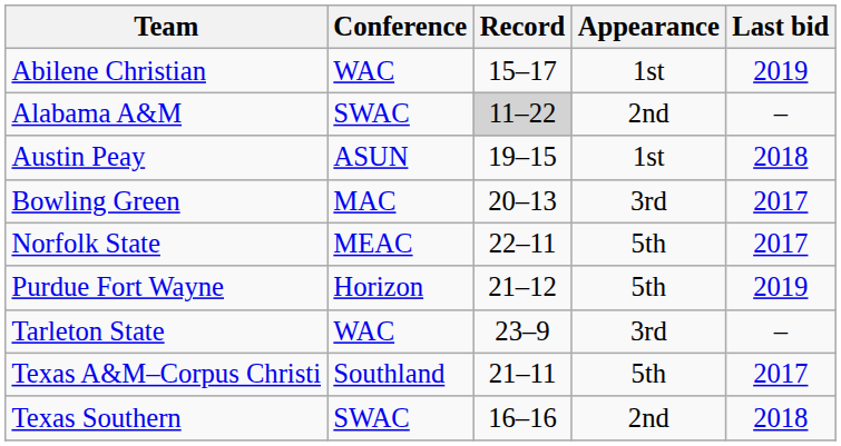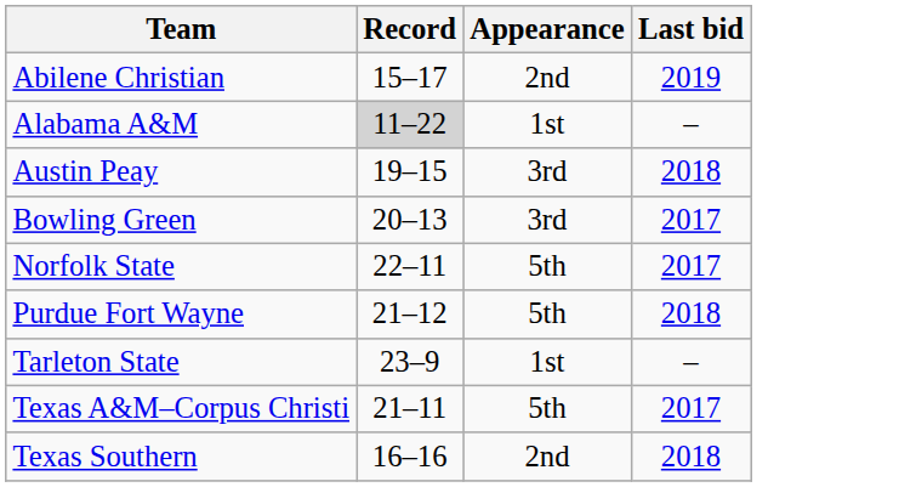 <table class="wikitable sortable" style="text-align:center">
 <tr>
 <th>Team</th>
-<th>Conference</th>
 <th data-sort-type="number">Record</th>
 <th>Appearance</th>
 <th>Last bid</th>
 </tr>
 <tr>
 <td align=left><a href='#'>Abilene Christian</a></td>
-<td align=left><a href='#'>WAC</a></td>
 <td>15–17</td>
-<td>1st</td>
+<td>2nd</td>
 <td><a href='#'>2019</a></td>
 </tr>
 <tr>
 <td align=left><a href='#'>Alabama A&M</a></td>
-<td align=left><a href='#'>SWAC</a></td>
 <td style="background: lightgrey;">11–22</td>
-<td>2nd</td>
+<td>1st</td>
 <td>–</td>
 </tr>
 <tr>
 <td align=left><a href='#'>Austin Peay</a></td>
-<td align=left><a href='#'>ASUN</a></td>
 <td>19–15</td>
-<td>1st</td>
+<td>3rd</td>
 <td><a href='#'>2018</a></td>
 </tr>
 <tr>
 <td align=left><a href='#'>Bowling Green</a></td>
-<td align=left><a href='#'>MAC</a></td>
 <td>20–13</td>
 <td>3rd</td>
 <td><a href='#'>2017</a></td>
 </tr>
 <tr>
 <td align=left><a href='#'>Norfolk State</a></td>
-<td align=left><a href='#'>MEAC</a></td>
 <td>22–11</td>
 <td>5th</td>
 <td><a href='#'>2017</a></td>
 </tr>
 <tr>
 <td align=left><a href='#'>Purdue Fort Wayne</a></td>
-<td align=left><a href='#'>Horizon</a></td>
 <td>21–12</td>
 <td>5th</td>
-<td><a href='#'>2019</a></td>
+<td><a href='#'>2018</a></td>
 </tr>
 <tr>
 <td align=left><a href='#'>Tarleton State</a></td>
-<td align=left><a href='#'>WAC</a></td>
 <td>23–9</td>
-<td>3rd</td>
+<td>1st</td>
 <td>–</td>
 </tr>
 <tr>
 <td align=left><a href='#'>Texas A&M–Corpus Christi</a></td>
-<td align=left><a href='#'>Southland</a></td>
 <td>21–11</td>
 <td>5th</td>
 <td><a href='#'>2017</a></td>
 </tr>
 <tr>
 <td align=left><a href='#'>Texas Southern</a></td>
-<td align=left><a href='#'>SWAC</a></td>
 <td>16–16</td>
 <td>2nd</td>
 <td><a href='#'>2018</a></td>
 </tr>
 </table>
